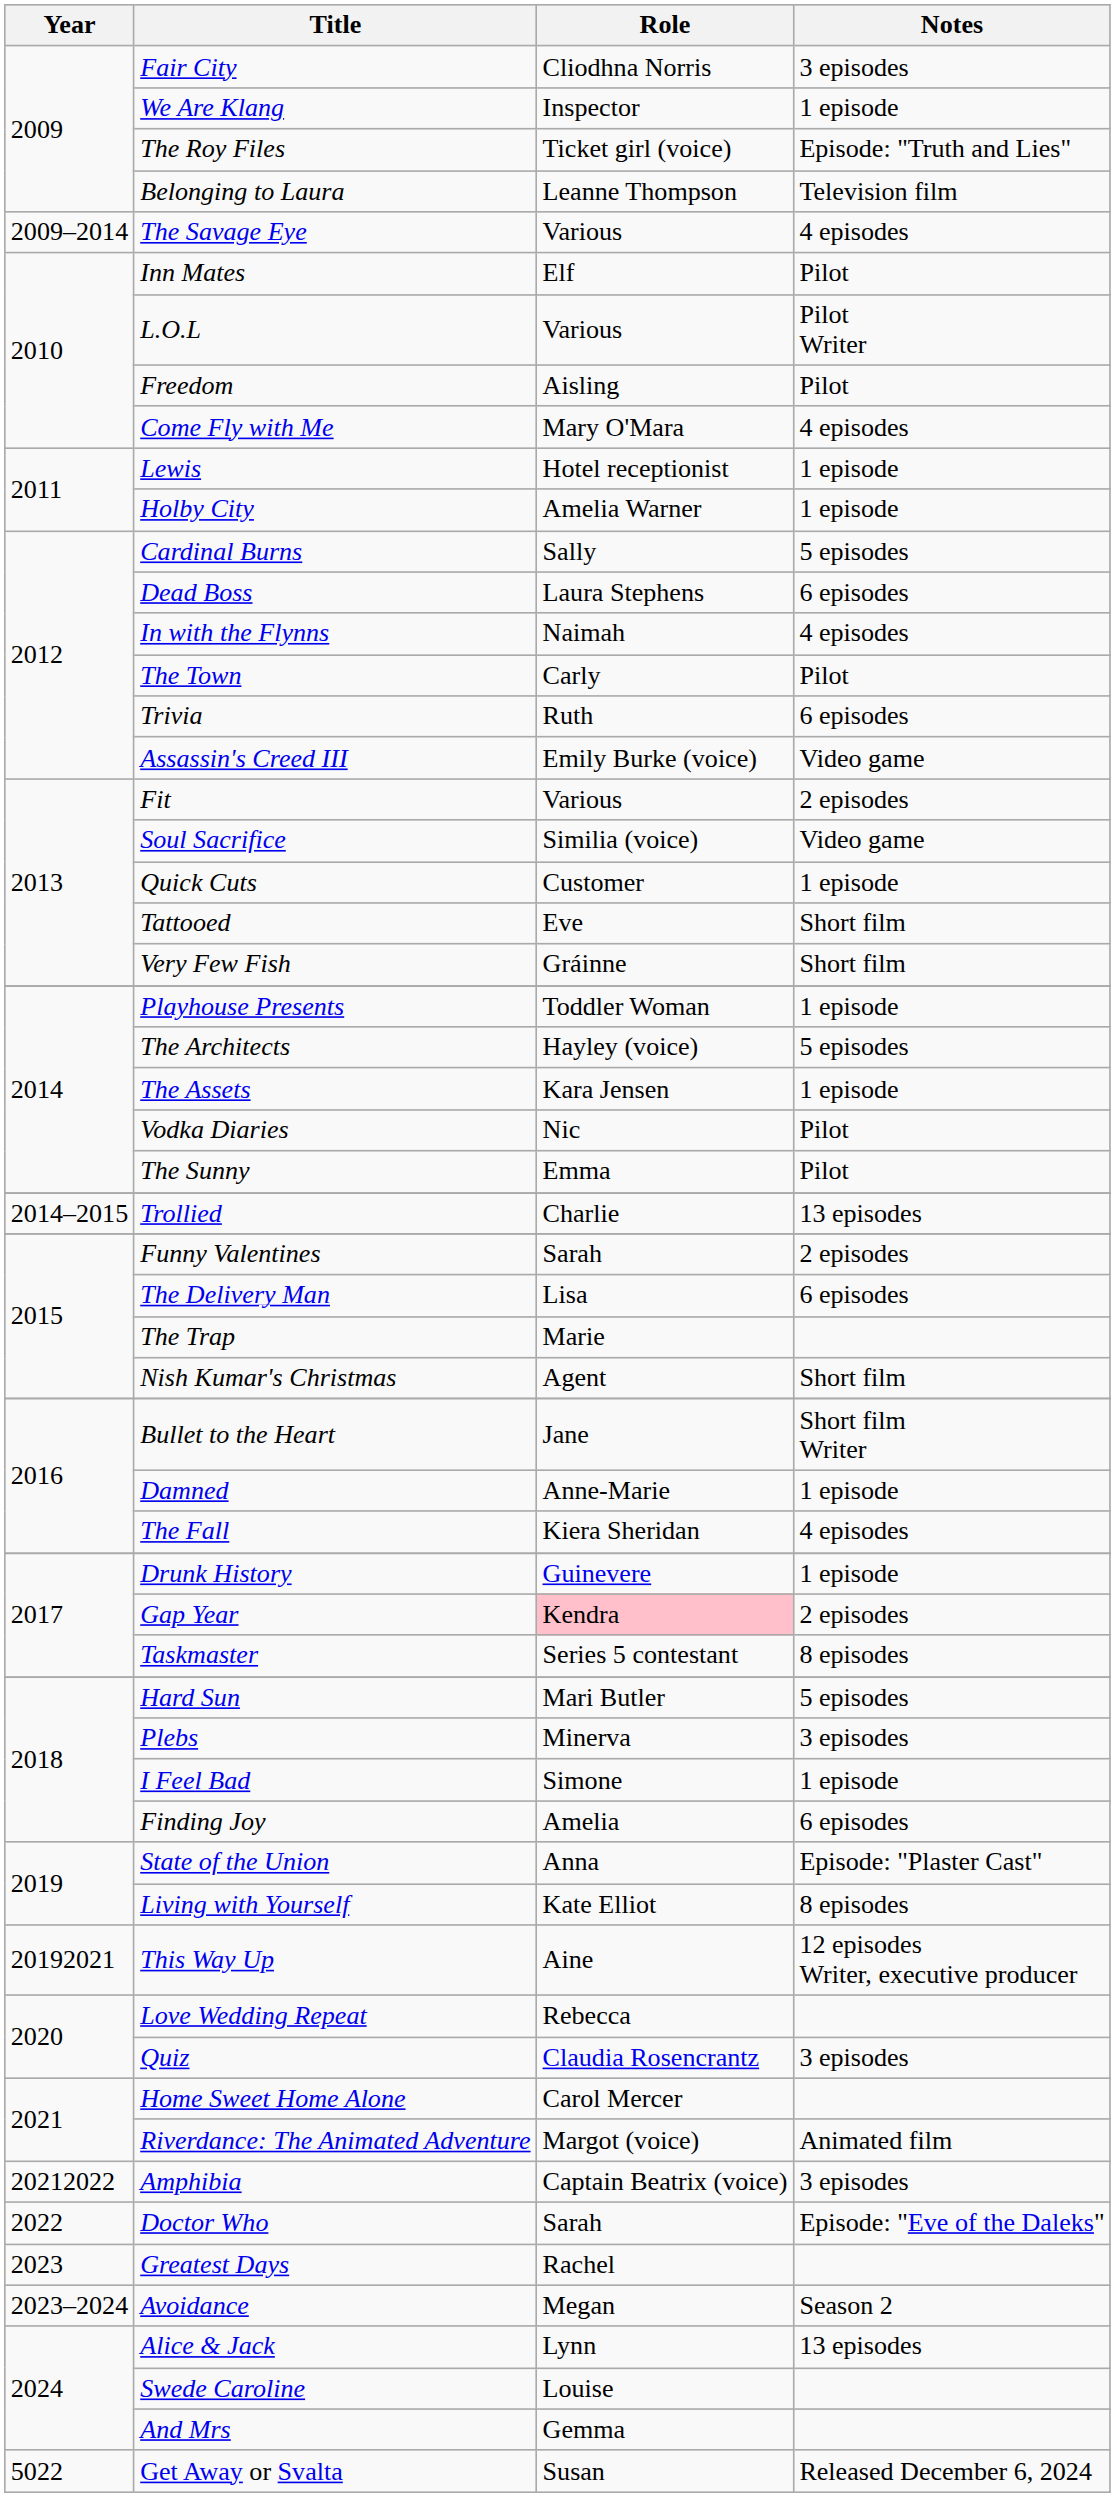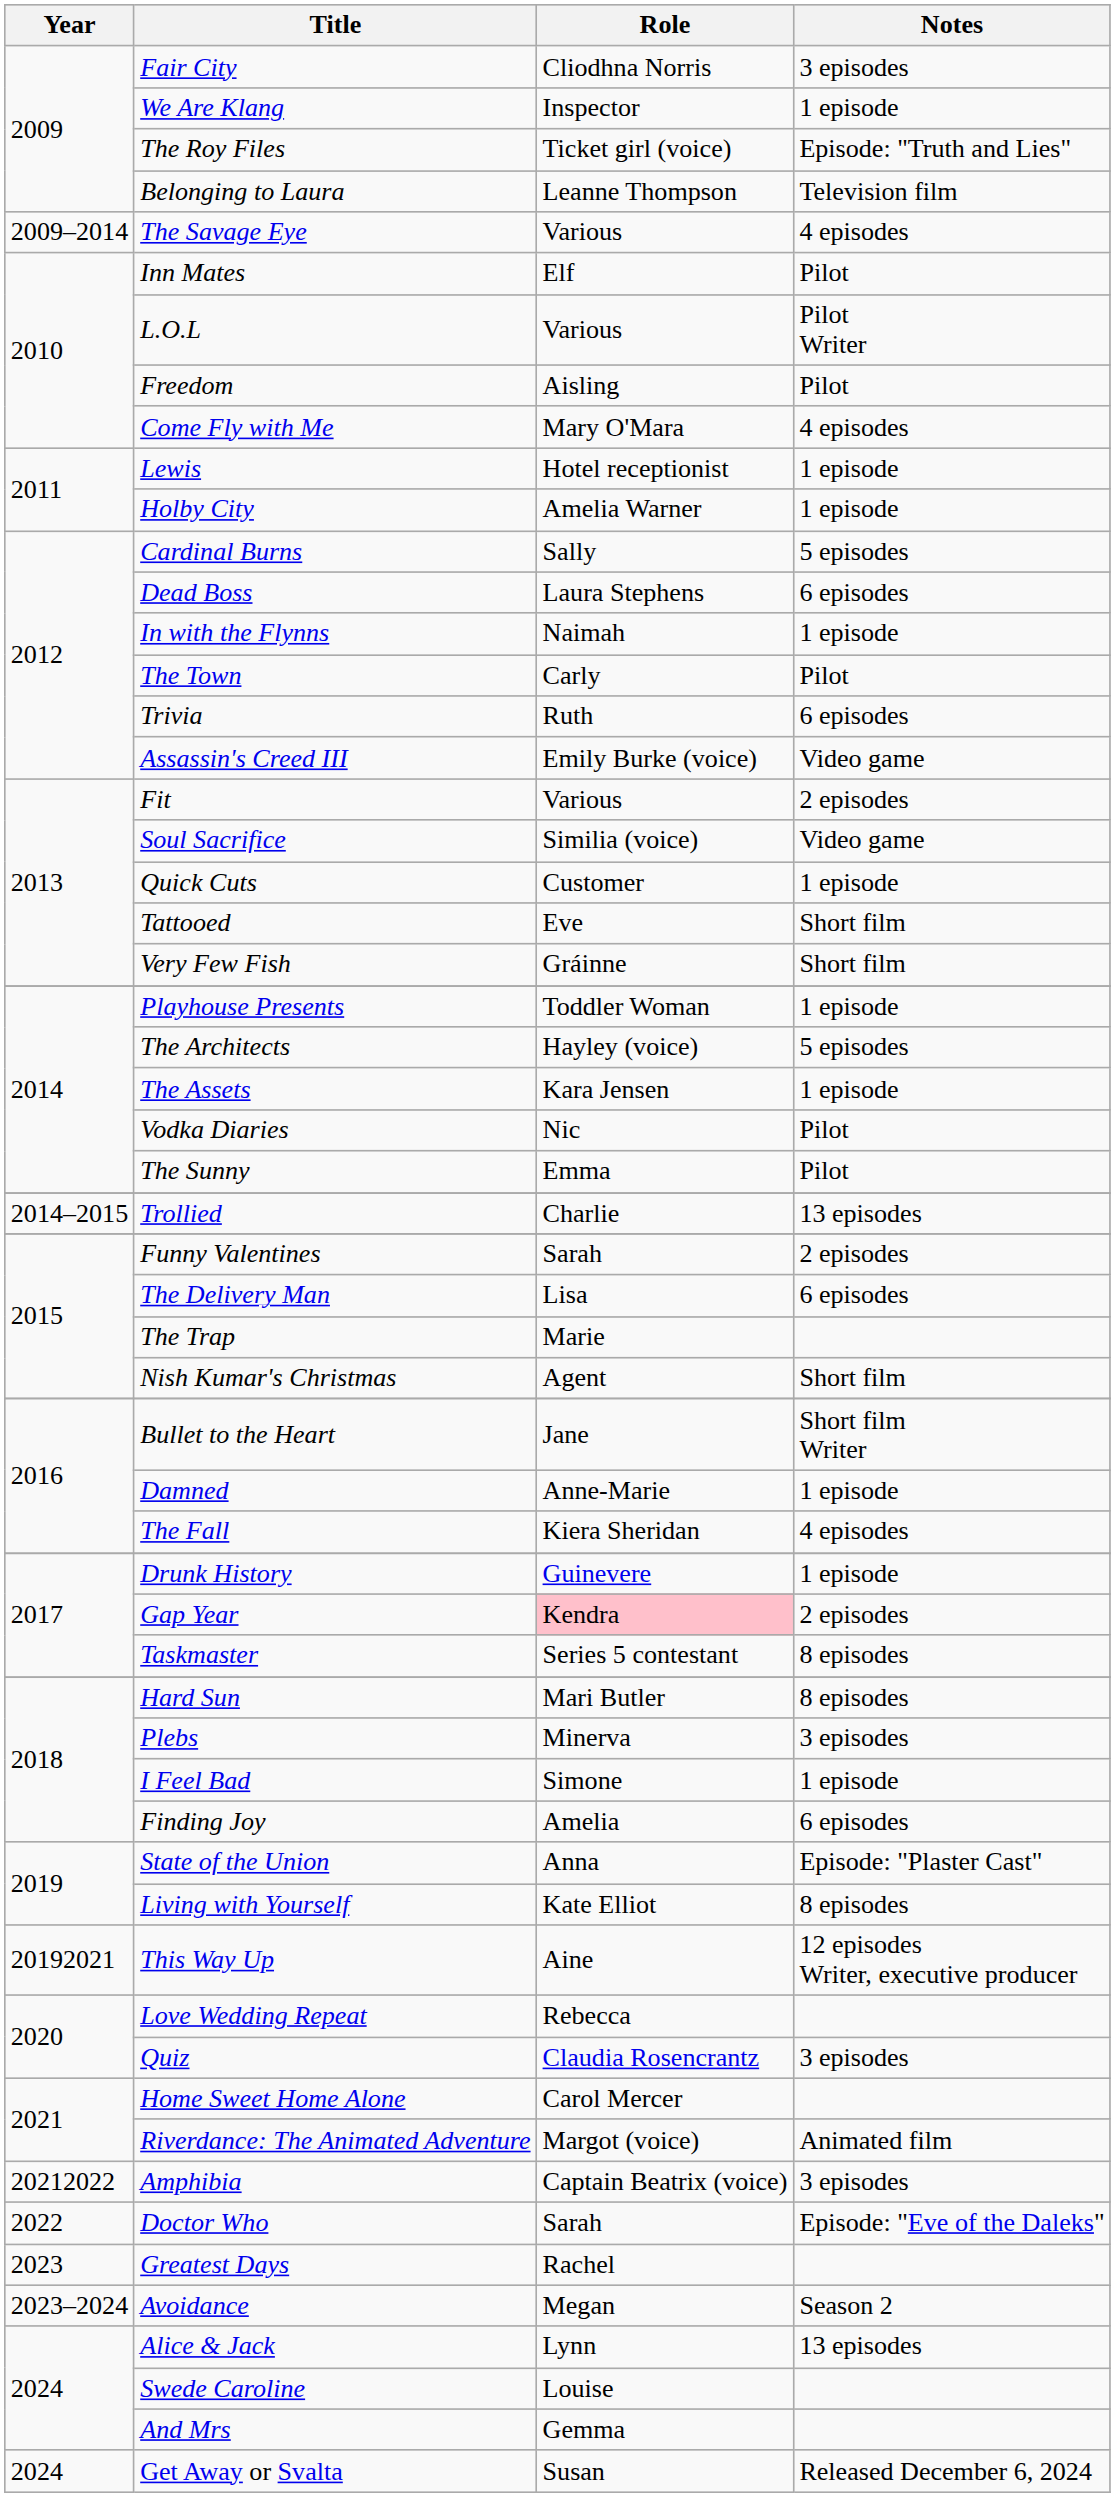 <table class="wikitable">
 <tr>
 <th>Year</th>
 <th>Title</th>
 <th>Role</th>
 <th class="unsortable">Notes</th>
 </tr>
 <tr>
 <td rowspan="4">2009</td>
 <td><em><a href='#'>Fair City</a></em></td>
 <td>Cliodhna Norris</td>
 <td>3 episodes</td>
 </tr>
 <tr>
 <td><em><a href='#'>We Are Klang</a></em></td>
 <td>Inspector</td>
 <td>1 episode</td>
 </tr>
 <tr>
 <td><em>The Roy Files</em></td>
 <td>Ticket girl (voice)</td>
 <td>Episode: "Truth and Lies"</td>
 </tr>
 <tr>
 <td><em>Belonging to Laura</em></td>
 <td>Leanne Thompson</td>
 <td>Television film</td>
 </tr>
 <tr>
 <td>2009–2014</td>
 <td><em><a href='#'>The Savage Eye</a></em></td>
 <td>Various</td>
 <td>4 episodes</td>
 </tr>
 <tr>
 <td rowspan="4">2010</td>
 <td><em>Inn Mates</em></td>
 <td>Elf</td>
 <td>Pilot</td>
 </tr>
 <tr>
 <td><em>L.O.L</em></td>
 <td>Various</td>
 <td>Pilot<br>Writer</td>
 </tr>
 <tr>
 <td><em>Freedom</em></td>
 <td>Aisling</td>
 <td>Pilot</td>
 </tr>
 <tr>
 <td><em><a href='#'>Come Fly with Me</a></em></td>
 <td>Mary O'Mara</td>
 <td>4 episodes</td>
 </tr>
 <tr>
 <td rowspan="2">2011</td>
 <td><em><a href='#'>Lewis</a></em></td>
 <td>Hotel receptionist</td>
 <td>1 episode</td>
 </tr>
 <tr>
 <td><em><a href='#'>Holby City</a></em></td>
 <td>Amelia Warner</td>
 <td>1 episode</td>
 </tr>
 <tr>
 <td rowspan="6">2012</td>
 <td><em><a href='#'>Cardinal Burns</a></em></td>
 <td>Sally</td>
 <td>5 episodes</td>
 </tr>
 <tr>
 <td><em><a href='#'>Dead Boss</a></em></td>
 <td>Laura Stephens</td>
 <td>6 episodes</td>
 </tr>
 <tr>
 <td><em><a href='#'>In with the Flynns</a></em></td>
 <td>Naimah</td>
-<td>4 episodes</td>
+<td>1 episode</td>
 </tr>
 <tr>
 <td><em><a href='#'>The Town</a></em></td>
 <td>Carly</td>
 <td>Pilot</td>
 </tr>
 <tr>
 <td><em>Trivia</em></td>
 <td>Ruth</td>
 <td>6 episodes</td>
 </tr>
 <tr>
 <td><em><a href='#'>Assassin's Creed III</a></em></td>
 <td>Emily Burke (voice)</td>
 <td>Video game</td>
 </tr>
 <tr>
 <td rowspan="5">2013</td>
 <td><em>Fit</em></td>
 <td>Various</td>
 <td>2 episodes</td>
 </tr>
 <tr>
 <td><em><a href='#'>Soul Sacrifice</a></em></td>
 <td>Similia (voice)</td>
 <td>Video game</td>
 </tr>
 <tr>
 <td><em>Quick Cuts</em></td>
 <td>Customer</td>
 <td>1 episode</td>
 </tr>
 <tr>
 <td><em>Tattooed</em></td>
 <td>Eve</td>
 <td>Short film</td>
 </tr>
 <tr>
 <td><em>Very Few Fish</em></td>
 <td>Gráinne</td>
 <td>Short film</td>
 </tr>
 <tr>
 </tr>
 <tr>
 <td rowspan="5">2014</td>
 <td><em><a href='#'>Playhouse Presents</a></em></td>
 <td>Toddler Woman</td>
 <td>1 episode</td>
 </tr>
 <tr>
 <td><em>The Architects</em></td>
 <td>Hayley (voice)</td>
 <td>5 episodes</td>
 </tr>
 <tr>
 <td><em><a href='#'>The Assets</a></em></td>
 <td>Kara Jensen</td>
 <td>1 episode</td>
 </tr>
 <tr>
 <td><em>Vodka Diaries</em></td>
 <td>Nic</td>
 <td>Pilot</td>
 </tr>
 <tr>
 <td><em>The Sunny</em></td>
 <td>Emma</td>
 <td>Pilot</td>
 </tr>
 <tr>
 </tr>
 <tr>
 <td>2014–2015</td>
 <td><em><a href='#'>Trollied</a></em></td>
 <td>Charlie</td>
 <td>13 episodes</td>
 </tr>
 <tr>
 </tr>
 <tr>
 <td rowspan="4">2015</td>
 <td><em>Funny Valentines</em></td>
 <td>Sarah</td>
 <td>2 episodes</td>
 </tr>
 <tr>
 <td><em><a href='#'>The Delivery Man</a></em></td>
 <td>Lisa</td>
 <td>6 episodes</td>
 </tr>
 <tr>
 <td><em>The Trap</em></td>
 <td>Marie</td>
 <td></td>
 </tr>
 <tr>
 <td><em>Nish Kumar's Christmas</em></td>
 <td>Agent</td>
 <td>Short film</td>
 </tr>
 <tr>
 </tr>
 <tr>
 <td rowspan="3">2016</td>
 <td><em>Bullet to the Heart</em></td>
 <td>Jane</td>
 <td>Short film<br>Writer</td>
 </tr>
 <tr>
 <td><em><a href='#'>Damned</a></em></td>
 <td>Anne-Marie</td>
 <td>1 episode</td>
 </tr>
 <tr>
 <td><em><a href='#'>The Fall</a></em></td>
 <td>Kiera Sheridan</td>
 <td>4 episodes</td>
 </tr>
 <tr>
 </tr>
 <tr>
 <td rowspan="3">2017</td>
 <td><em><a href='#'>Drunk History</a></em></td>
 <td><a href='#'>Guinevere</a></td>
 <td>1 episode</td>
 </tr>
 <tr>
 <td><em><a href='#'>Gap Year</a></em></td>
 <td style="background: pink;">Kendra</td>
 <td>2 episodes</td>
 </tr>
 <tr>
 <td><em><a href='#'>Taskmaster</a></em></td>
 <td>Series 5 contestant</td>
 <td>8 episodes</td>
 </tr>
 <tr>
 </tr>
 <tr>
 <td rowspan="4">2018</td>
 <td><em><a href='#'>Hard Sun</a></em></td>
 <td>Mari Butler</td>
-<td>5 episodes</td>
+<td>8 episodes</td>
 </tr>
 <tr>
 <td><em><a href='#'>Plebs</a></em></td>
 <td>Minerva</td>
 <td>3 episodes</td>
 </tr>
 <tr>
 <td><em><a href='#'>I Feel Bad</a></em></td>
 <td>Simone</td>
 <td>1 episode</td>
 </tr>
 <tr>
 <td><em>Finding Joy</em></td>
 <td>Amelia</td>
 <td>6 episodes</td>
 </tr>
 <tr>
 <td rowspan="2">2019</td>
 <td><em><a href='#'>State of the Union</a></em></td>
 <td>Anna</td>
 <td>Episode: "Plaster Cast"</td>
 </tr>
 <tr>
 <td><em><a href='#'>Living with Yourself</a></em></td>
 <td>Kate Elliot</td>
 <td>8 episodes</td>
 </tr>
 <tr>
 <td>20192021</td>
 <td><em><a href='#'>This Way Up</a></em></td>
 <td>Aine</td>
 <td>12 episodes<br>Writer, executive producer</td>
 </tr>
 <tr>
 <td rowspan="2">2020</td>
 <td><em><a href='#'>Love Wedding Repeat</a></em></td>
 <td>Rebecca</td>
 <td></td>
 </tr>
 <tr>
 <td><em><a href='#'>Quiz</a></em></td>
 <td><a href='#'>Claudia Rosencrantz</a></td>
 <td>3 episodes</td>
 </tr>
 <tr>
 <td rowspan="2">2021</td>
 <td><em><a href='#'>Home Sweet Home Alone</a></em></td>
 <td>Carol Mercer</td>
 <td></td>
 </tr>
 <tr>
 <td><em><a href='#'>Riverdance: The Animated Adventure</a></em></td>
 <td>Margot (voice)</td>
 <td>Animated film</td>
 </tr>
 <tr>
 <td>20212022</td>
 <td><em><a href='#'>Amphibia</a></em></td>
 <td>Captain Beatrix (voice)</td>
 <td>3 episodes</td>
 </tr>
 <tr>
 <td>2022</td>
 <td><em><a href='#'>Doctor Who</a></em></td>
 <td>Sarah</td>
 <td>Episode: "<a href='#'>Eve of the Daleks</a>"</td>
 </tr>
 <tr>
 <td>2023</td>
 <td><em><a href='#'>Greatest Days</a></em></td>
 <td>Rachel</td>
 </tr>
 <tr>
 <td>2023–2024</td>
 <td><em><a href='#'>Avoidance</a></em></td>
 <td>Megan</td>
 <td>Season 2</td>
 </tr>
 <tr>
 <td rowspan="3">2024</td>
 <td><em><a href='#'>Alice & Jack</a></em></td>
 <td>Lynn</td>
 <td>13 episodes</td>
 </tr>
 <tr>
 <td><em><a href='#'>Swede Caroline</a></em></td>
 <td>Louise</td>
 <td></td>
 </tr>
 <tr>
 <td><em><a href='#'>And Mrs</a></td>
 <td>Gemma</td>
 <td></td>
 </tr>
 <tr>
-<td>5022</td>
+<td>2024</td>
 <td></em><a href='#'>Get Away</a> or <a href='#'>Svalta</a><em></td>
 <td>Susan</td>
 <td>Released December 6, 2024 </td>
 </tr>
 </table>
